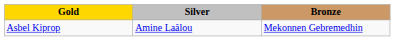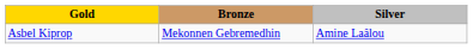 <table class="wikitable" style="text-align:left">
 <tr align="center">
 <td width=200 bgcolor=gold><strong>Gold</strong></td>
+<td width=200 bgcolor=CC9966><strong>Bronze</strong></td>
 <td width=200 bgcolor=silver><strong>Silver</strong></td>
-<td width=200 bgcolor=CC9966><strong>Bronze</strong></td>
 </tr>
 <tr>
 <td><a href='#'>Asbel Kiprop</a><br><em></em></td>
+<td><a href='#'>Mekonnen Gebremedhin</a><br><em></em></td>
 <td><a href='#'>Amine Laâlou</a><br><em></em></td>
-<td><a href='#'>Mekonnen Gebremedhin</a><br><em></em></td>
 </tr>
 </table>
